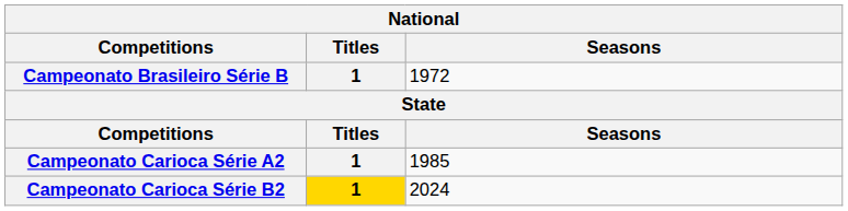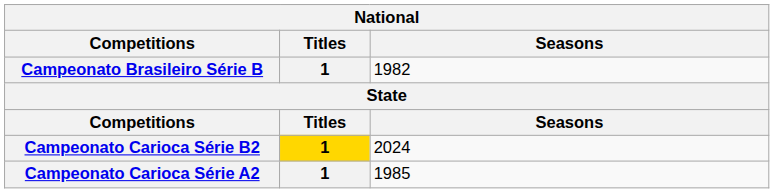 <table class="wikitable">
 <tr>
 <th colspan="3">National</th>
 </tr>
 <tr>
 <th style="width:260px">Competitions</th>
 <th style="width:80px">Titles</th>
 <th style="width:380px">Seasons</th>
 </tr>
 <tr>
 <th style="text-align:center"><a href='#'>Campeonato Brasileiro Série B</a></th>
 <th style="text-align:center"><strong>1</strong></th>
-<td align="left">1972</td>
+<td align="left">1982</td>
 </tr>
 <tr>
 <th colspan="3">State</th>
 </tr>
 <tr>
 <th>Competitions</th>
 <th>Titles</th>
 <th>Seasons</th>
 </tr>
 <tr>
+<th style="text-align:center"><a href='#'>Campeonato Carioca Série B2</a></th>
+<td bgcolor="gold" style="text-align:center"><strong>1</strong></td>
+<td align="left">2024</td>
+</tr>
+<tr>
 <th style="text-align:center"><a href='#'>Campeonato Carioca Série A2</a></th>
 <th style="text-align:center"><strong>1</strong></th>
 <td align="left">1985</td>
 </tr>
-<tr>
-<th style="text-align:center"><a href='#'>Campeonato Carioca Série B2</a></th>
-<td bgcolor="gold" style="text-align:center"><strong>1</strong></td>
-<td align="left">2024</td>
-</tr>
 </table>
